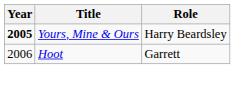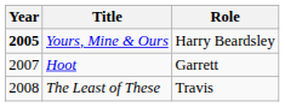 <table class="wikitable">
 <tr>
 <th>Year</th>
 <th>Title</th>
 <th>Role</th>
 </tr>
 <tr>
 <td><strong>2005</strong></td>
 <td><em><a href='#'>Yours, Mine & Ours</a></em></td>
 <td>Harry Beardsley</td>
 </tr>
 <tr>
-<td>2006</td>
+<td>2007</td>
 <td><em><a href='#'>Hoot</a></em></td>
 <td>Garrett</td>
 </tr>
+<tr>
+<td>2008</td>
+<td><em>The Least of These</em></td>
+<td>Travis</td>
+</tr>
 </table>
